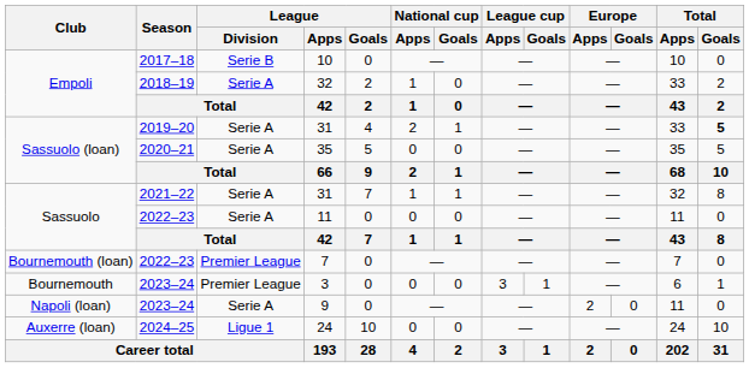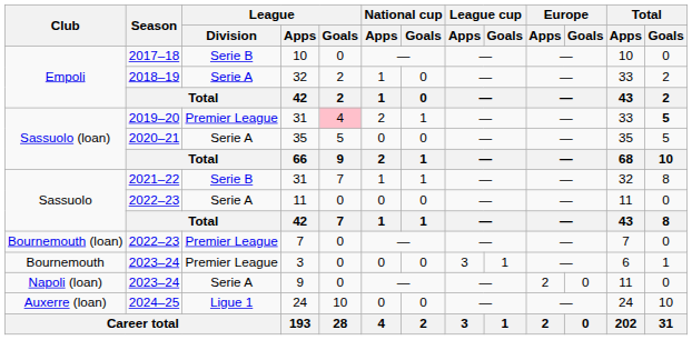 <table class="wikitable" style="text-align:center">
 <tr>
 <th rowspan="2">Club</th>
 <th rowspan="2">Season</th>
 <th colspan="3">League</th>
 <th colspan="2">National cup</th>
 <th colspan="2">League cup</th>
 <th colspan="2">Europe</th>
 <th colspan="2">Total</th>
 </tr>
 <tr>
 <th>Division</th>
 <th>Apps</th>
 <th>Goals</th>
 <th>Apps</th>
 <th>Goals</th>
 <th>Apps</th>
 <th>Goals</th>
 <th>Apps</th>
 <th>Goals</th>
 <th>Apps</th>
 <th>Goals</th>
 </tr>
 <tr>
 <td rowspan="3"><a href='#'>Empoli</a></td>
 <td><a href='#'>2017–18</a></td>
 <td><a href='#'>Serie B</a></td>
 <td>10</td>
 <td>0</td>
 <td colspan="2">—</td>
 <td colspan="2">—</td>
 <td colspan="2">—</td>
 <td>10</td>
 <td>0</td>
 </tr>
 <tr>
 <td><a href='#'>2018–19</a></td>
 <td><a href='#'>Serie A</a></td>
 <td>32</td>
 <td>2</td>
 <td>1</td>
 <td>0</td>
 <td colspan="2">—</td>
 <td colspan="2">—</td>
 <td>33</td>
 <td>2</td>
 </tr>
 <tr>
 <th colspan="2">Total</th>
 <th>42</th>
 <th>2</th>
 <th>1</th>
 <th>0</th>
 <th colspan="2">—</th>
 <th colspan="2">—</th>
 <th>43</th>
 <th>2</th>
 </tr>
 <tr>
 <td rowspan="3"><a href='#'>Sassuolo</a> (loan)</td>
 <td><a href='#'>2019–20</a></td>
-<td>Serie A</td>
+<td><a href='#'>Premier League</a></td>
 <td>31</td>
-<td>4</td>
+<td style="background: pink;">4</td>
 <td>2</td>
 <td>1</td>
 <td colspan="2">—</td>
 <td colspan="2">—</td>
 <td>33</td>
 <td><strong>5</strong></td>
 </tr>
 <tr>
 <td><a href='#'>2020–21</a></td>
 <td>Serie A</td>
 <td>35</td>
 <td>5</td>
 <td>0</td>
 <td>0</td>
 <td colspan="2">—</td>
 <td colspan="2">—</td>
 <td>35</td>
 <td>5</td>
 </tr>
 <tr>
 <th colspan="2">Total</th>
 <th>66</th>
 <th>9</th>
 <th>2</th>
 <th>1</th>
 <th colspan="2">—</th>
 <th colspan="2">—</th>
 <th>68</th>
 <th>10</th>
 </tr>
 <tr>
 <td rowspan="3">Sassuolo</td>
 <td><a href='#'>2021–22</a></td>
-<td>Serie A</td>
+<td><a href='#'>Serie B</a></td>
 <td>31</td>
 <td>7</td>
 <td>1</td>
 <td>1</td>
 <td colspan="2">—</td>
 <td colspan="2">—</td>
 <td>32</td>
 <td>8</td>
 </tr>
 <tr>
 <td><a href='#'>2022–23</a></td>
 <td>Serie A</td>
 <td>11</td>
 <td>0</td>
 <td>0</td>
 <td>0</td>
 <td colspan="2">—</td>
 <td colspan="2">—</td>
 <td>11</td>
 <td>0</td>
 </tr>
 <tr>
 <th colspan="2">Total</th>
 <th>42</th>
 <th>7</th>
 <th>1</th>
 <th>1</th>
 <th colspan="2">—</th>
 <th colspan="2">—</th>
 <th>43</th>
 <th>8</th>
 </tr>
 <tr>
 <td><a href='#'>Bournemouth</a> (loan)</td>
 <td><a href='#'>2022–23</a></td>
 <td><a href='#'>Premier League</a></td>
 <td>7</td>
 <td>0</td>
 <td colspan="2">—</td>
 <td colspan="2">—</td>
 <td colspan="2">—</td>
 <td>7</td>
 <td>0</td>
 </tr>
 <tr>
 <td>Bournemouth</td>
 <td><a href='#'>2023–24</a></td>
 <td>Premier League</td>
 <td>3</td>
 <td>0</td>
 <td>0</td>
 <td>0</td>
 <td>3</td>
 <td>1</td>
 <td colspan="2">—</td>
 <td>6</td>
 <td>1</td>
 </tr>
 <tr>
 <td><a href='#'>Napoli</a> (loan)</td>
 <td><a href='#'>2023–24</a></td>
 <td>Serie A</td>
 <td>9</td>
 <td>0</td>
 <td colspan="2">—</td>
 <td colspan="2">—</td>
 <td>2</td>
 <td>0</td>
 <td>11</td>
 <td>0</td>
 </tr>
 <tr>
 <td><a href='#'>Auxerre</a> (loan)</td>
 <td><a href='#'>2024–25</a></td>
 <td><a href='#'>Ligue 1</a></td>
 <td>24</td>
 <td>10</td>
 <td>0</td>
 <td>0</td>
 <td colspan="2">—</td>
 <td colspan="2">—</td>
 <td>24</td>
 <td>10</td>
 </tr>
 <tr>
 <th colspan="3">Career total</th>
 <th>193</th>
 <th>28</th>
 <th>4</th>
 <th>2</th>
 <th>3</th>
 <th>1</th>
 <th>2</th>
 <th>0</th>
 <th>202</th>
 <th>31</th>
 </tr>
 </table>
